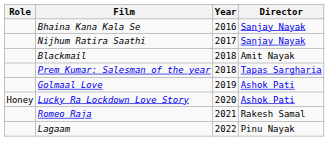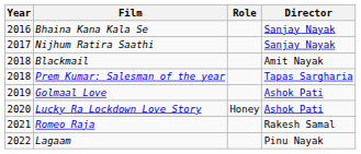 <table class="wikitable sortable">
 <tr>
+<th>Year</th>
+<th>Film</th>
 <th>Role</th>
-<th>Film</th>
-<th>Year</th>
 <th>Director</th>
 </tr>
 <tr>
+<td>2016</td>
+<td><em>Bhaina Kana Kala Se</em></td>
 <td></td>
-<td><em>Bhaina Kana Kala Se</em></td>
-<td>2016</td>
 <td><a href='#'>Sanjay Nayak</a></td>
 </tr>
 <tr>
+<td>2017</td>
+<td><em>Nijhum Ratira Saathi</em></td>
 <td></td>
-<td><em>Nijhum Ratira Saathi</em></td>
-<td>2017</td>
 <td><a href='#'>Sanjay Nayak</a></td>
 </tr>
 <tr>
+<td>2018</td>
+<td><em>Blackmail</em></td>
 <td></td>
-<td><em>Blackmail</em></td>
-<td>2018</td>
 <td>Amit Nayak</td>
 </tr>
 <tr>
+<td>2018</td>
+<td><em><a href='#'>Prem Kumar: Salesman of the year</a></em></td>
 <td></td>
-<td><em><a href='#'>Prem Kumar: Salesman of the year</a></em></td>
-<td>2018</td>
 <td><a href='#'>Tapas Sargharia</a></td>
 </tr>
 <tr>
+<td>2019</td>
+<td><em><a href='#'>Golmaal Love</a></em></td>
 <td></td>
-<td><em><a href='#'>Golmaal Love</a></em></td>
-<td>2019</td>
 <td><a href='#'>Ashok Pati</a></td>
 </tr>
 <tr>
+<td>2020</td>
+<td><em><a href='#'>Lucky Ra Lockdown Love Story</a></em></td>
 <td>Honey</td>
-<td><em><a href='#'>Lucky Ra Lockdown Love Story</a></em></td>
-<td>2020</td>
 <td><a href='#'>Ashok Pati</a></td>
 </tr>
 <tr>
+<td>2021</td>
+<td><a href='#'><em>Romeo Raja</em></a></td>
 <td></td>
-<td><a href='#'><em>Romeo Raja</em></a></td>
-<td>2021</td>
 <td>Rakesh Samal</td>
 </tr>
 <tr>
+<td>2022</td>
+<td><em>Lagaam</em></td>
 <td></td>
-<td><em>Lagaam</em></td>
-<td>2022</td>
 <td>Pinu Nayak</td>
 </tr>
 </table>
